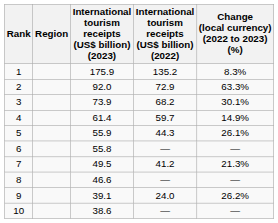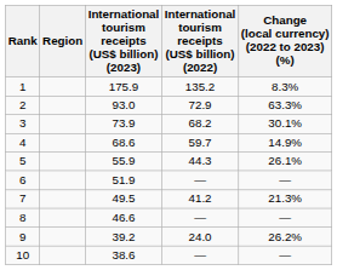 <table class="wikitable sortable" style="margin:1em auto 1em auto; text-align:center;">
 <tr>
 <th>Rank</th>
 <th>Region</th>
 <th>International<br>tourism<br>receipts<br>(US$ billion)<br>(2023)</th>
 <th>International<br> tourism<br> receipts<br>(US$ billion)<br>(2022)</th>
 <th>Change<br> (local currency) <br> (2022 to 2023)<br> (%)</th>
 </tr>
 <tr>
 <td>1</td>
 <td align="left"></td>
 <td>175.9</td>
 <td>135.2</td>
 <td> 8.3%</td>
 </tr>
 <tr>
 <td>2</td>
 <td align="left"></td>
-<td>92.0</td>
+<td>93.0</td>
 <td>72.9</td>
 <td> 63.3%</td>
 </tr>
 <tr>
 <td>3</td>
 <td align="left"></td>
 <td>73.9</td>
 <td>68.2</td>
 <td> 30.1%</td>
 </tr>
 <tr>
 <td>4</td>
 <td align="left"></td>
-<td>61.4</td>
+<td>68.6</td>
 <td>59.7</td>
 <td> 14.9%</td>
 </tr>
 <tr>
 <td>5</td>
 <td align="left"></td>
 <td>55.9</td>
 <td>44.3</td>
 <td> 26.1%</td>
 </tr>
 <tr>
 <td>6</td>
 <td align="left"></td>
-<td>55.8</td>
+<td>51.9</td>
 <td>―</td>
 <td>―</td>
 </tr>
 <tr>
 <td>7</td>
 <td align="left"></td>
 <td>49.5</td>
 <td>41.2</td>
 <td> 21.3%</td>
 </tr>
 <tr>
 <td>8</td>
 <td align="left"></td>
 <td>46.6</td>
 <td>―</td>
 <td>―</td>
 </tr>
 <tr>
 <td>9</td>
 <td align="left"></td>
-<td>39.1</td>
+<td>39.2</td>
 <td>24.0</td>
 <td> 26.2%</td>
 </tr>
 <tr>
 <td>10</td>
 <td align="left"></td>
 <td>38.6</td>
 <td>―</td>
 <td>―</td>
 </tr>
 </table>
